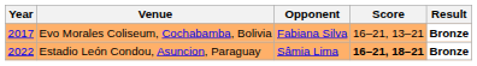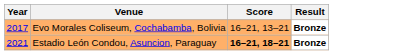 <table class="sortable wikitable" style="font-size: 90%;">
 <tr>
 <th>Year</th>
 <th>Venue</th>
-<th>Opponent</th>
 <th>Score</th>
 <th>Result</th>
 </tr>
 <tr style="background:#FFB069">
 <td align="center"><a href='#'>2017</a></td>
 <td align="left">Evo Morales Coliseum, <a href='#'>Cochabamba</a>, Bolivia</td>
-<td align="left"> <a href='#'>Fabiana Silva</a></td>
 <td align="left">16–21, 13–21</td>
 <td style="text-align:left; background:white"> <strong>Bronze</strong></td>
 </tr>
 <tr style="background:#FFB069">
-<td align="center"><a href='#'>2022</a></td>
+<td align="center"><a href='#'>2021</a></td>
 <td align="left">Estadio León Condou, <a href='#'>Asuncion</a>, Paraguay</td>
-<td align="left"> <a href='#'>Sâmia Lima</a></td>
 <td align="left"><strong>16–21, 18–21</strong></td>
 <td style="text-align:left; background:white"> <strong>Bronze</strong></td>
 </tr>
 </table>
